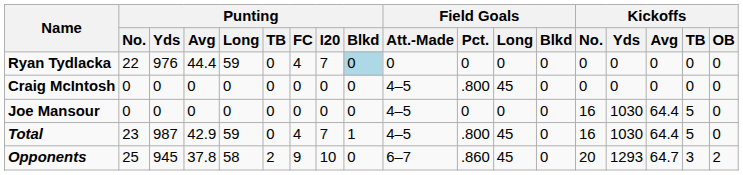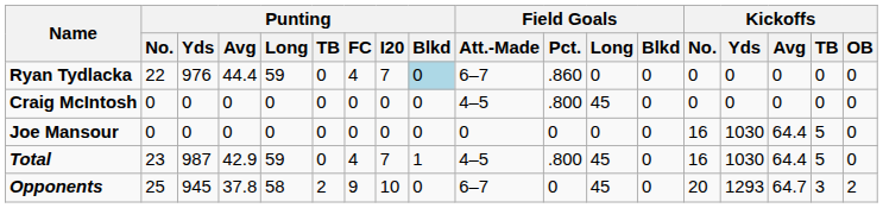 <table class="wikitable sortable" border="1">
 <tr>
 <th rowspan="2">Name</th>
 <th colspan="8">Punting</th>
 <th colspan="4">Field Goals</th>
 <th colspan="5">Kickoffs</th>
 </tr>
 <tr>
 <th>No.</th>
 <th>Yds</th>
 <th>Avg</th>
 <th>Long</th>
 <th>TB</th>
 <th>FC</th>
 <th>I20</th>
 <th>Blkd</th>
 <th>Att.-Made</th>
 <th>Pct.</th>
 <th>Long</th>
 <th>Blkd</th>
 <th>No.</th>
 <th>Yds</th>
 <th>Avg</th>
 <th>TB</th>
 <th>OB</th>
 </tr>
 <tr>
 <td><strong>Ryan Tydlacka</strong></td>
 <td>22</td>
 <td>976</td>
 <td>44.4</td>
 <td>59</td>
 <td>0</td>
 <td>4</td>
 <td>7</td>
 <td style="background: lightblue;">0</td>
-<td>0</td>
-<td>0</td>
+<td>6–7</td>
+<td>.860</td>
 <td>0</td>
 <td>0</td>
 <td>0</td>
 <td>0</td>
 <td>0</td>
 <td>0</td>
 <td>0</td>
 </tr>
 <tr>
 <td><strong>Craig McIntosh</strong></td>
 <td>0</td>
 <td>0</td>
 <td>0</td>
 <td>0</td>
 <td>0</td>
 <td>0</td>
 <td>0</td>
 <td>0</td>
 <td>4–5</td>
 <td>.800</td>
 <td>45</td>
 <td>0</td>
 <td>0</td>
 <td>0</td>
 <td>0</td>
 <td>0</td>
 <td>0</td>
 </tr>
 <tr>
 <td><strong>Joe Mansour</strong></td>
 <td>0</td>
 <td>0</td>
 <td>0</td>
 <td>0</td>
 <td>0</td>
 <td>0</td>
 <td>0</td>
 <td>0</td>
-<td>4–5</td>
+<td>0</td>
 <td>0</td>
 <td>0</td>
 <td>0</td>
 <td>16</td>
 <td>1030</td>
 <td>64.4</td>
 <td>5</td>
 <td>0</td>
 </tr>
 <tr>
 <td><strong><em>Total</em></strong></td>
 <td>23</td>
 <td>987</td>
 <td>42.9</td>
 <td>59</td>
 <td>0</td>
 <td>4</td>
 <td>7</td>
 <td>1</td>
 <td>4–5</td>
 <td>.800</td>
 <td>45</td>
 <td>0</td>
 <td>16</td>
 <td>1030</td>
 <td>64.4</td>
 <td>5</td>
 <td>0</td>
 </tr>
 <tr>
 <td><strong><em>Opponents</em></strong></td>
 <td>25</td>
 <td>945</td>
 <td>37.8</td>
 <td>58</td>
 <td>2</td>
 <td>9</td>
 <td>10</td>
 <td>0</td>
 <td>6–7</td>
-<td>.860</td>
+<td>0</td>
 <td>45</td>
 <td>0</td>
 <td>20</td>
 <td>1293</td>
 <td>64.7</td>
 <td>3</td>
 <td>2</td>
 </tr>
 </table>
